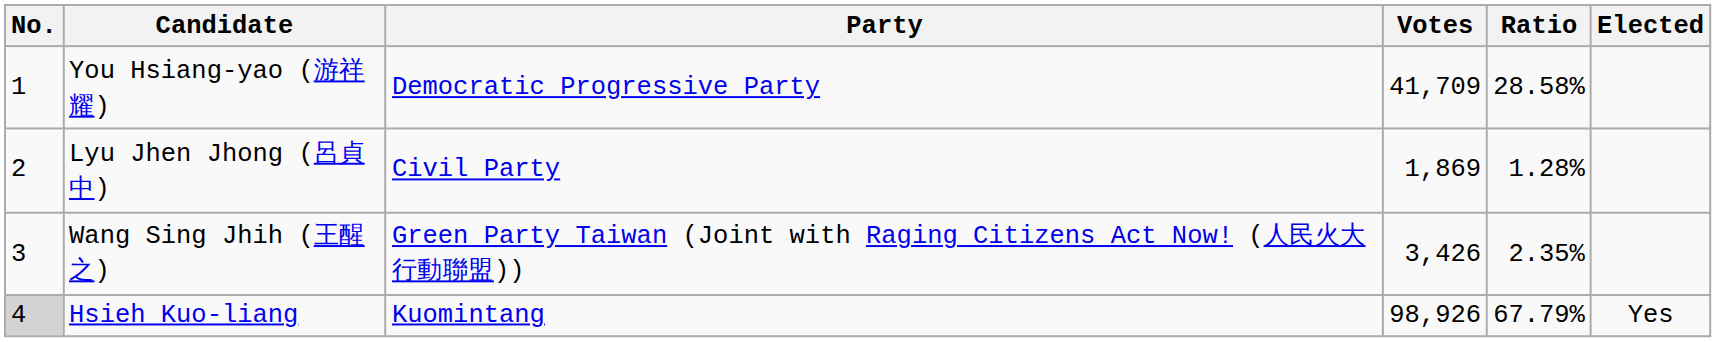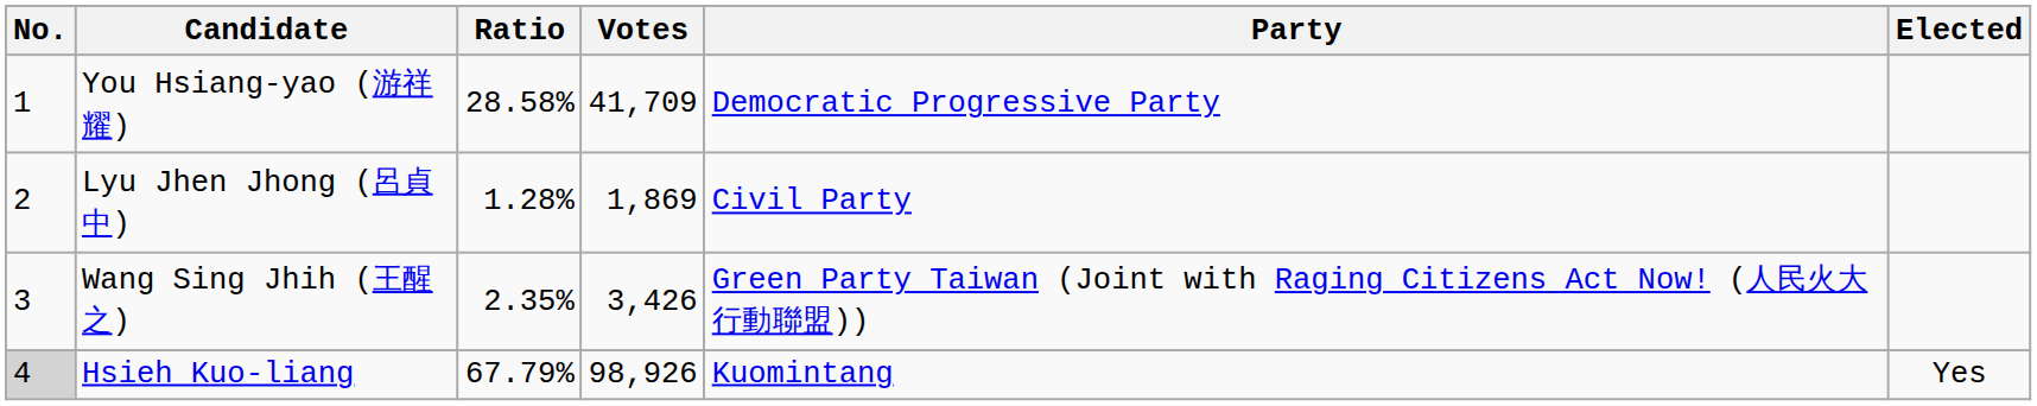 <table class=wikitable>
 <tr>
 <th>No.</th>
 <th>Candidate</th>
+<th>Ratio</th>
+<th>Votes</th>
 <th>Party</th>
-<th>Votes</th>
-<th>Ratio</th>
 <th>Elected</th>
 </tr>
 <tr>
 <td>1</td>
 <td>You Hsiang-yao  (<a href='#'>游祥耀</a>)</td>
+<td align="right">28.58%</td>
+<td align="right">41,709</td>
 <td><a href='#'>Democratic Progressive Party</a></td>
-<td align="right">41,709</td>
-<td align="right">28.58%</td>
 <td></td>
 </tr>
 <tr>
 <td>2</td>
 <td>Lyu Jhen Jhong  (<a href='#'>呂貞中</a>)</td>
+<td align="right">1.28%</td>
+<td align="right">1,869</td>
 <td><a href='#'>Civil Party</a></td>
-<td align="right">1,869</td>
-<td align="right">1.28%</td>
 <td></td>
 </tr>
 <tr>
 <td>3</td>
 <td>Wang Sing Jhih  (<a href='#'>王醒之</a>)</td>
+<td align="right">2.35%</td>
+<td align="right">3,426</td>
 <td><a href='#'>Green Party Taiwan</a> <span>  (Joint with <a href='#'>Raging Citizens Act Now!</a> (<a href='#'>人民火大行動聯盟</a>))</span></td>
-<td align="right">3,426</td>
-<td align="right">2.35%</td>
 <td></td>
 </tr>
 <tr>
 <td style="background: lightgrey;">4</td>
 <td><a href='#'>Hsieh Kuo-liang</a></td>
+<td align="right">67.79%</td>
+<td align="right">98,926</td>
 <td><a href='#'>Kuomintang</a></td>
-<td align="right">98,926</td>
-<td align="right">67.79%</td>
 <td style="text-align:center;">Yes</td>
 </tr>
 </table>
